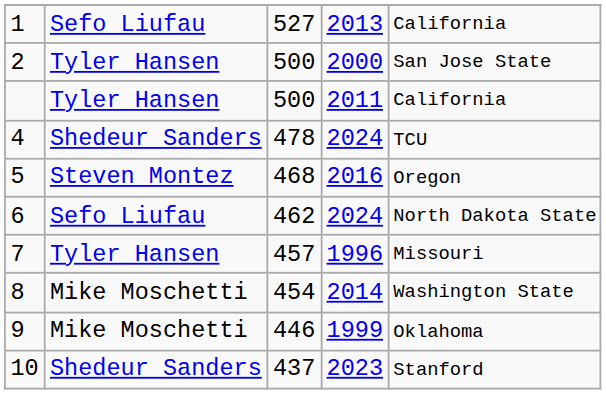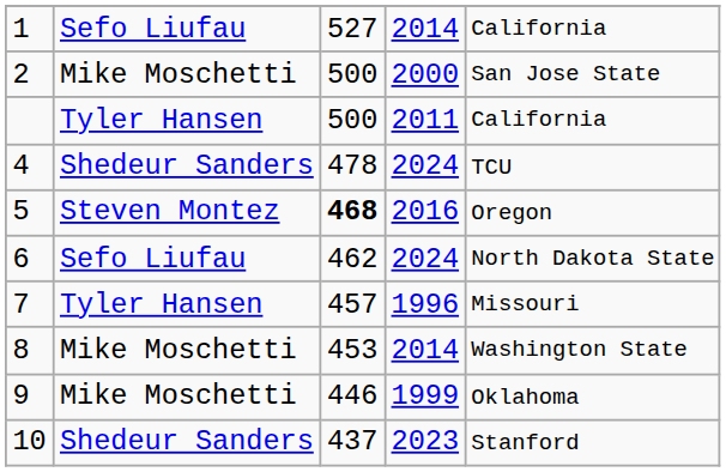 <table class="wikitable">
 <tr>
 </tr>
 <tr>
 <td>1</td>
 <td><a href='#'>Sefo Liufau</a></td>
 <td><abbr>527</abbr></td>
-<td><a href='#'>2013</a></td>
+<td><a href='#'>2014</a></td>
 <td style="font-size:80%;">California</td>
 </tr>
 <tr>
 <td>2</td>
-<td><a href='#'>Tyler Hansen</a></td>
+<td>Mike Moschetti</td>
 <td><abbr>500</abbr></td>
 <td><a href='#'>2000</a></td>
 <td style="font-size:80%;">San Jose State</td>
 </tr>
 <tr>
 <td></td>
 <td><a href='#'>Tyler Hansen</a></td>
 <td><abbr>500</abbr></td>
 <td><a href='#'>2011</a></td>
 <td style="font-size:80%;">California</td>
 </tr>
 <tr>
 <td>4</td>
 <td><a href='#'>Shedeur Sanders</a></td>
 <td><abbr>478</abbr></td>
 <td><a href='#'>2024</a></td>
 <td style="font-size:80%;">TCU</td>
 </tr>
 <tr>
 <td>5</td>
 <td><a href='#'>Steven Montez</a></td>
-<td><abbr>468</abbr></td>
+<td><strong><abbr>468</abbr></strong></td>
 <td><a href='#'>2016</a></td>
 <td style="font-size:80%;">Oregon</td>
 </tr>
 <tr>
 <td>6</td>
 <td><a href='#'>Sefo Liufau</a></td>
 <td><abbr>462</abbr></td>
 <td><a href='#'>2024</a></td>
 <td style="font-size:80%;">North Dakota State</td>
 </tr>
 <tr>
 <td>7</td>
 <td><a href='#'>Tyler Hansen</a></td>
 <td><abbr>457</abbr></td>
 <td><a href='#'>1996</a></td>
 <td style="font-size:80%;">Missouri</td>
 </tr>
 <tr>
 <td>8</td>
 <td>Mike Moschetti</td>
-<td><abbr>454</abbr></td>
+<td><abbr>453</abbr></td>
 <td><a href='#'>2014</a></td>
 <td style="font-size:80%;">Washington State</td>
 </tr>
 <tr>
 <td>9</td>
 <td>Mike Moschetti</td>
 <td><abbr>446</abbr></td>
 <td><a href='#'>1999</a></td>
 <td style="font-size:80%;">Oklahoma</td>
 </tr>
 <tr>
 <td>10</td>
 <td><a href='#'>Shedeur Sanders</a></td>
 <td><abbr>437</abbr></td>
 <td><a href='#'>2023</a></td>
 <td style="font-size:80%;">Stanford</td>
 </tr>
 </table>
